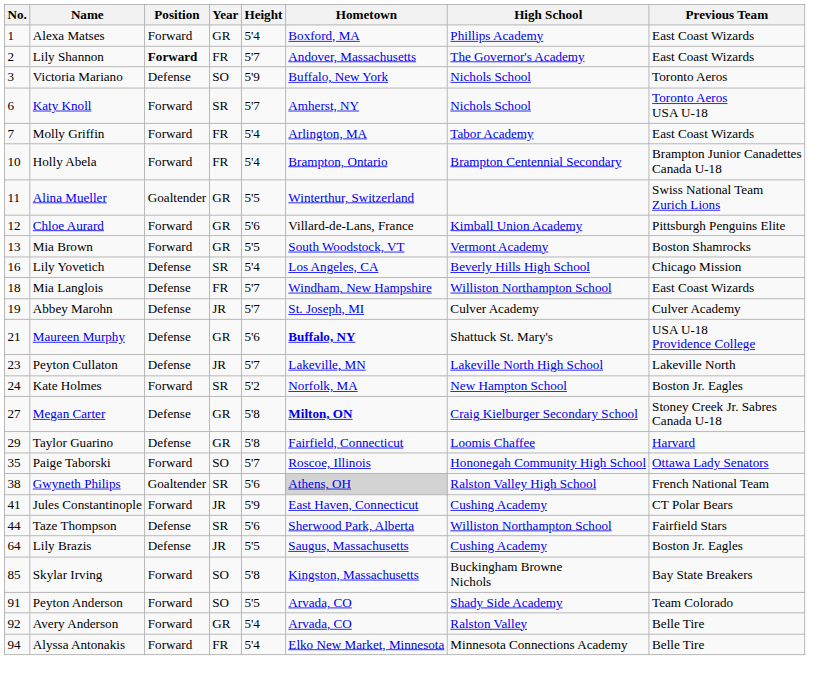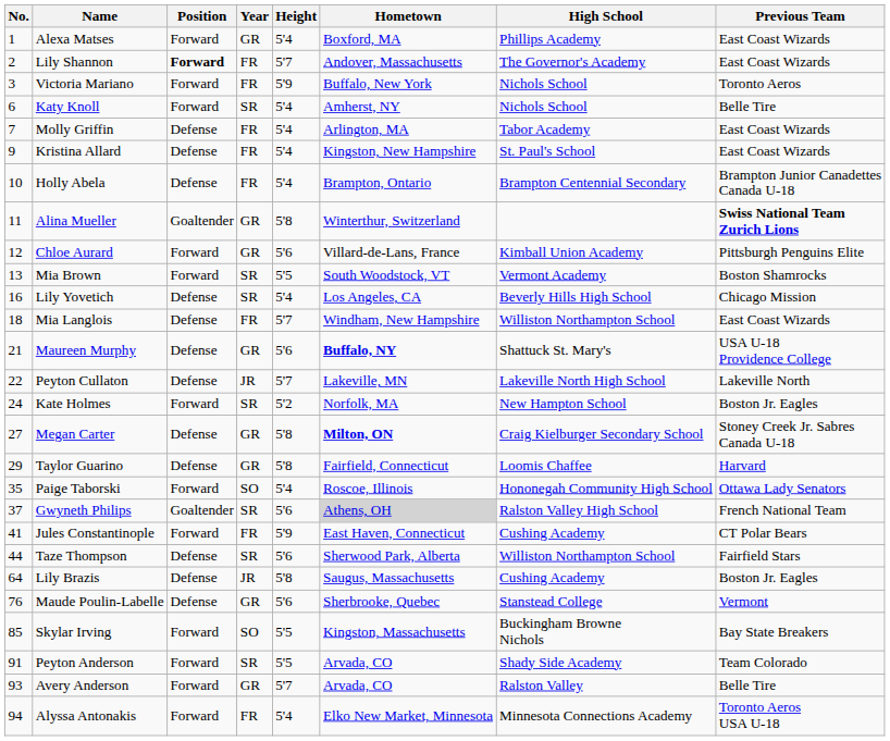 <table class="wikitable sortable">
 <tr>
 <th>No.</th>
 <th>Name</th>
 <th>Position</th>
 <th>Year</th>
 <th>Height</th>
 <th>Hometown</th>
 <th>High School</th>
 <th>Previous Team</th>
 </tr>
 <tr>
 <td>1</td>
 <td>Alexa Matses</td>
 <td>Forward</td>
 <td>GR</td>
 <td>5'4</td>
 <td><a href='#'>Boxford, MA</a></td>
 <td><a href='#'>Phillips Academy</a></td>
 <td>East Coast Wizards</td>
 </tr>
 <tr>
 <td>2</td>
 <td>Lily Shannon</td>
 <td><strong>Forward</strong></td>
 <td>FR</td>
 <td>5'7</td>
 <td><a href='#'>Andover, Massachusetts</a></td>
 <td><a href='#'>The Governor's Academy</a></td>
 <td>East Coast Wizards</td>
 </tr>
 <tr>
 <td>3</td>
 <td>Victoria Mariano</td>
-<td>Defense</td>
-<td>SO</td>
+<td>Forward</td>
+<td>FR</td>
 <td>5'9</td>
 <td><a href='#'>Buffalo, New York</a></td>
 <td><a href='#'>Nichols School</a></td>
 <td>Toronto Aeros</td>
 </tr>
 <tr>
 <td>6</td>
 <td><a href='#'>Katy Knoll</a></td>
 <td>Forward</td>
 <td>SR</td>
-<td>5'7</td>
+<td>5'4</td>
 <td><a href='#'>Amherst, NY</a></td>
 <td><a href='#'>Nichols School</a></td>
-<td><a href='#'>Toronto Aeros</a><br>USA U-18</td>
+<td>Belle Tire</td>
 </tr>
 <tr>
 <td>7</td>
 <td>Molly Griffin</td>
-<td>Forward</td>
+<td>Defense</td>
 <td>FR</td>
 <td>5'4</td>
 <td><a href='#'>Arlington, MA</a></td>
 <td><a href='#'>Tabor Academy</a></td>
 <td>East Coast Wizards</td>
 </tr>
 <tr>
+<td>9</td>
+<td>Kristina Allard</td>
+<td>Defense</td>
+<td>FR</td>
+<td>5'4</td>
+<td><a href='#'>Kingston, New Hampshire</a></td>
+<td><a href='#'>St. Paul's School</a></td>
+<td>East Coast Wizards</td>
+</tr>
+<tr>
 <td>10</td>
 <td>Holly Abela</td>
-<td>Forward</td>
+<td>Defense</td>
 <td>FR</td>
 <td>5'4</td>
 <td><a href='#'>Brampton, Ontario</a></td>
 <td><a href='#'>Brampton Centennial Secondary</a></td>
 <td>Brampton Junior Canadettes<br>Canada U-18</td>
 </tr>
 <tr>
 <td>11</td>
 <td><a href='#'>Alina Mueller</a></td>
 <td>Goaltender</td>
 <td>GR</td>
-<td>5'5</td>
+<td>5'8</td>
 <td><a href='#'>Winterthur, Switzerland</a></td>
 <td></td>
-<td>Swiss National Team<br><a href='#'>Zurich Lions</a></td>
+<td><strong>Swiss National Team<br><a href='#'>Zurich Lions</a></strong></td>
 </tr>
 <tr>
 <td>12</td>
 <td><a href='#'>Chloe Aurard</a></td>
 <td>Forward</td>
 <td>GR</td>
 <td>5'6</td>
 <td>Villard-de-Lans, France</td>
 <td><a href='#'>Kimball Union Academy</a></td>
 <td>Pittsburgh Penguins Elite</td>
 </tr>
 <tr>
 <td>13</td>
 <td>Mia Brown</td>
 <td>Forward</td>
-<td>GR</td>
+<td>SR</td>
 <td>5'5</td>
 <td><a href='#'>South Woodstock, VT</a></td>
 <td><a href='#'>Vermont Academy</a></td>
 <td>Boston Shamrocks</td>
 </tr>
 <tr>
 <td>16</td>
 <td>Lily Yovetich</td>
 <td>Defense</td>
 <td>SR</td>
 <td>5'4</td>
 <td><a href='#'>Los Angeles, CA</a></td>
 <td><a href='#'>Beverly Hills High School</a></td>
 <td>Chicago Mission</td>
 </tr>
 <tr>
 <td>18</td>
 <td>Mia Langlois</td>
 <td>Defense</td>
 <td>FR</td>
 <td>5'7</td>
 <td><a href='#'>Windham, New Hampshire</a></td>
 <td><a href='#'>Williston Northampton School</a></td>
 <td>East Coast Wizards</td>
 </tr>
 <tr>
-<td>19</td>
-<td>Abbey Marohn</td>
-<td>Defense</td>
-<td>JR</td>
-<td>5'7</td>
-<td><a href='#'>St. Joseph, MI</a></td>
-<td>Culver Academy</td>
-<td>Culver Academy</td>
-</tr>
-<tr>
 <td>21</td>
 <td><a href='#'>Maureen Murphy</a></td>
 <td>Defense</td>
 <td>GR</td>
 <td>5'6</td>
 <td><strong><a href='#'>Buffalo, NY</a></strong></td>
 <td>Shattuck St. Mary's</td>
 <td>USA U-18<br><a href='#'>Providence College</a></td>
 </tr>
 <tr>
-<td>23</td>
+<td>22</td>
 <td>Peyton Cullaton</td>
 <td>Defense</td>
 <td>JR</td>
 <td>5'7</td>
 <td><a href='#'>Lakeville, MN</a></td>
 <td><a href='#'>Lakeville North High School</a></td>
 <td>Lakeville North</td>
 </tr>
 <tr>
 <td>24</td>
 <td>Kate Holmes</td>
 <td>Forward</td>
 <td>SR</td>
 <td>5'2</td>
 <td><a href='#'>Norfolk, MA</a></td>
 <td><a href='#'>New Hampton School</a></td>
 <td>Boston Jr. Eagles</td>
 </tr>
 <tr>
 <td>27</td>
 <td><a href='#'>Megan Carter</a></td>
 <td>Defense</td>
 <td>GR</td>
 <td>5'8</td>
 <td><strong><a href='#'>Milton, ON</a></strong></td>
 <td><a href='#'>Craig Kielburger Secondary School</a></td>
 <td>Stoney Creek Jr. Sabres<br>Canada U-18</td>
 </tr>
 <tr>
 <td>29</td>
 <td>Taylor Guarino</td>
 <td>Defense</td>
 <td>GR</td>
 <td>5'8</td>
 <td><a href='#'>Fairfield, Connecticut</a></td>
 <td><a href='#'>Loomis Chaffee</a></td>
 <td><a href='#'>Harvard</a></td>
 </tr>
 <tr>
 <td>35</td>
 <td>Paige Taborski</td>
 <td>Forward</td>
 <td>SO</td>
-<td>5'7</td>
+<td>5'4</td>
 <td><a href='#'>Roscoe, Illinois</a></td>
 <td><a href='#'>Hononegah Community High School</a></td>
 <td><a href='#'>Ottawa Lady Senators</a></td>
 </tr>
 <tr>
-<td>38</td>
+<td>37</td>
 <td><a href='#'>Gwyneth Philips</a></td>
 <td>Goaltender</td>
 <td>SR</td>
 <td>5'6</td>
 <td style="background: lightgrey;"><a href='#'>Athens, OH</a></td>
 <td><a href='#'>Ralston Valley High School</a></td>
 <td>French National Team</td>
 </tr>
 <tr>
 <td>41</td>
 <td>Jules Constantinople</td>
 <td>Forward</td>
-<td>JR</td>
+<td>FR</td>
 <td>5'9</td>
 <td><a href='#'>East Haven, Connecticut</a></td>
 <td><a href='#'>Cushing Academy</a></td>
 <td>CT Polar Bears</td>
 </tr>
 <tr>
 <td>44</td>
 <td>Taze Thompson</td>
 <td>Defense</td>
 <td>SR</td>
 <td>5'6</td>
 <td><a href='#'>Sherwood Park, Alberta</a></td>
 <td><a href='#'>Williston Northampton School</a></td>
 <td>Fairfield Stars</td>
 </tr>
 <tr>
 <td>64</td>
 <td>Lily Brazis</td>
 <td>Defense</td>
 <td>JR</td>
-<td>5'5</td>
+<td>5'8</td>
 <td><a href='#'>Saugus, Massachusetts</a></td>
 <td><a href='#'>Cushing Academy</a></td>
 <td>Boston Jr. Eagles</td>
+</tr>
+<tr>
+<td>76</td>
+<td>Maude Poulin-Labelle</td>
+<td>Defense</td>
+<td>GR</td>
+<td>5'6</td>
+<td><a href='#'>Sherbrooke, Quebec</a></td>
+<td><a href='#'>Stanstead College</a></td>
+<td><a href='#'>Vermont</a></td>
 </tr>
 <tr>
 <td>85</td>
 <td>Skylar Irving</td>
 <td>Forward</td>
 <td>SO</td>
-<td>5'8</td>
+<td>5'5</td>
 <td><a href='#'>Kingston, Massachusetts</a></td>
 <td>Buckingham Browne<br>Nichols</td>
 <td>Bay State Breakers</td>
 </tr>
 <tr>
 <td>91</td>
 <td>Peyton Anderson</td>
 <td>Forward</td>
-<td>SO</td>
+<td>SR</td>
 <td>5'5</td>
 <td><a href='#'>Arvada, CO</a></td>
 <td><a href='#'>Shady Side Academy</a></td>
 <td>Team Colorado</td>
 </tr>
 <tr>
-<td>92</td>
+<td>93</td>
 <td>Avery Anderson</td>
 <td>Forward</td>
 <td>GR</td>
-<td>5'4</td>
+<td>5'7</td>
 <td><a href='#'>Arvada, CO</a></td>
 <td><a href='#'>Ralston Valley</a></td>
 <td>Belle Tire</td>
 </tr>
 <tr>
 <td>94</td>
 <td>Alyssa Antonakis</td>
 <td>Forward</td>
 <td>FR</td>
 <td>5'4</td>
 <td><a href='#'>Elko New Market, Minnesota</a></td>
 <td>Minnesota Connections Academy</td>
-<td>Belle Tire</td>
+<td><a href='#'>Toronto Aeros</a><br>USA U-18</td>
 </tr>
 </table>
